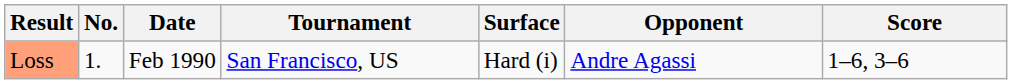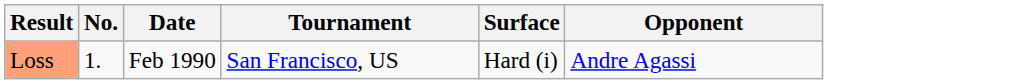 <table class="sortable wikitable">
 <tr>
 <th style="width:40px">Result</th>
 <th style="width:20px" class="unsortable">No.</th>
 <th style="width:60px">Date</th>
 <th style="width:170px">Tournament</th>
 <th style="width:50px">Surface</th>
 <th style="width:170px">Opponent</th>
-<th style="width:120px" class="unsortable">Score</th>
 </tr>
 <tr>
 <td style="background:#ffa07a;">Loss</td>
 <td>1.</td>
 <td>Feb 1990</td>
 <td><a href='#'>San Francisco</a>, US</td>
 <td>Hard (i)</td>
 <td> <a href='#'>Andre Agassi</a></td>
-<td>1–6, 3–6</td>
 </tr>
 </table>
